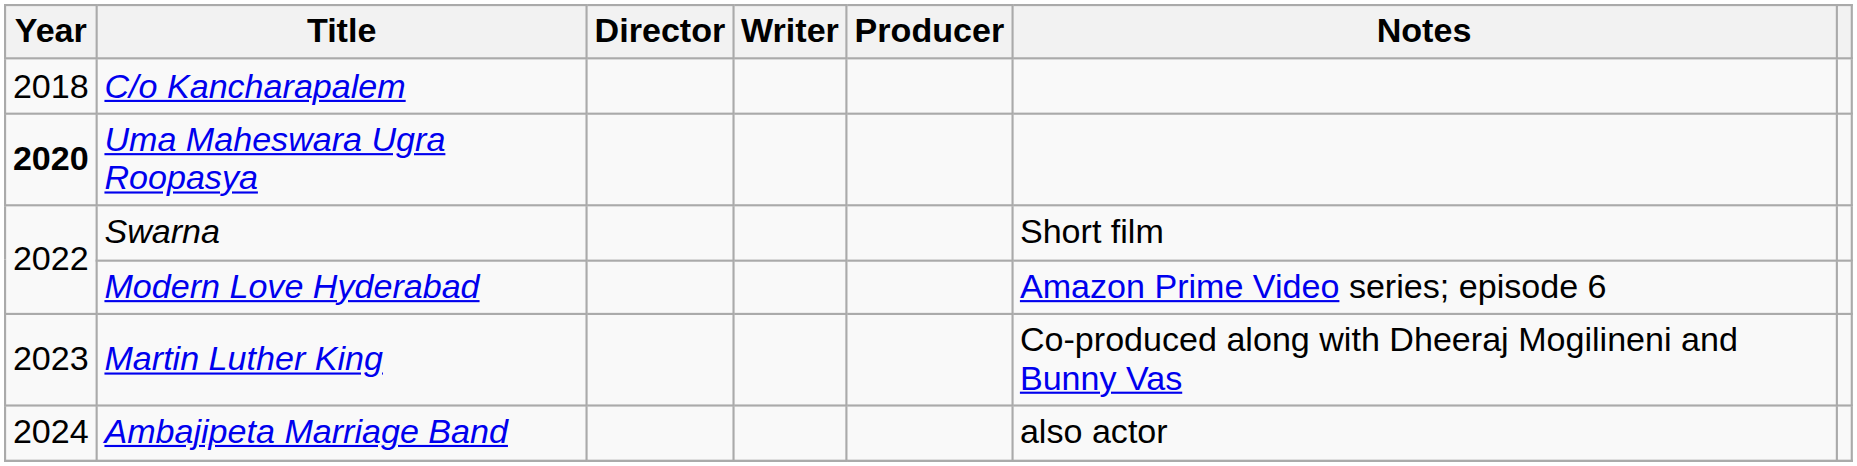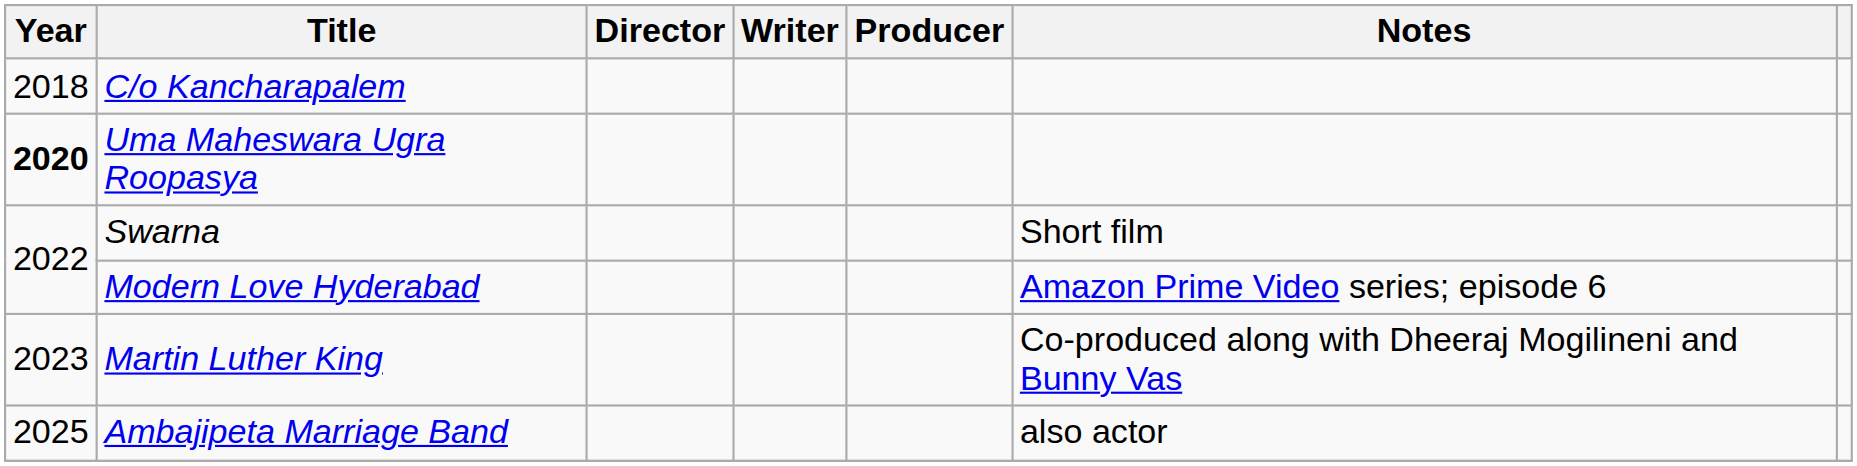 <table class="wikitable plainrowheaders sortable">
 <tr>
 <th scope="col">Year</th>
 <th scope="col">Title</th>
 <th scope="col">Director</th>
 <th scope="col">Writer</th>
 <th scope="col">Producer</th>
 <th scope="col" class="unsortable">Notes</th>
 <th scope="col" class="unsortable"></th>
 </tr>
 <tr>
 <td>2018</td>
 <td><em><a href='#'>C/o Kancharapalem</a></em></td>
 <td></td>
 <td></td>
 <td></td>
 <td></td>
 <td></td>
 </tr>
 <tr>
 <td><strong>2020</strong></td>
 <td><em><a href='#'>Uma Maheswara Ugra Roopasya</a></em></td>
 <td></td>
 <td></td>
 <td></td>
 <td></td>
 <td></td>
 </tr>
 <tr>
 <td rowspan="2">2022</td>
 <td><em>Swarna</em></td>
 <td></td>
 <td></td>
 <td></td>
 <td>Short film</td>
 <td></td>
 </tr>
 <tr>
 <td><em><a href='#'>Modern Love Hyderabad</a></em></td>
 <td></td>
 <td></td>
 <td></td>
 <td><a href='#'>Amazon Prime Video</a> series; episode 6</td>
 <td></td>
 </tr>
 <tr>
 <td>2023</td>
 <td><em><a href='#'>Martin Luther King</a></em></td>
 <td></td>
 <td></td>
 <td></td>
 <td>Co-produced along with Dheeraj Mogilineni and <a href='#'>Bunny Vas</a></td>
 <td></td>
 </tr>
 <tr>
-<td>2024</td>
+<td>2025</td>
 <td><em><a href='#'>Ambajipeta Marriage Band</a></em></td>
 <td></td>
 <td></td>
 <td></td>
 <td>also actor</td>
 <td></td>
 </tr>
 <tr>
 </tr>
 </table>
